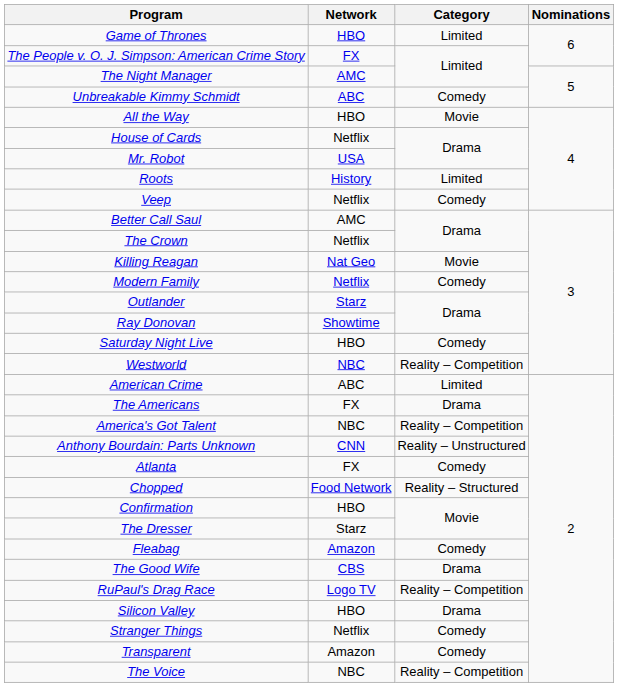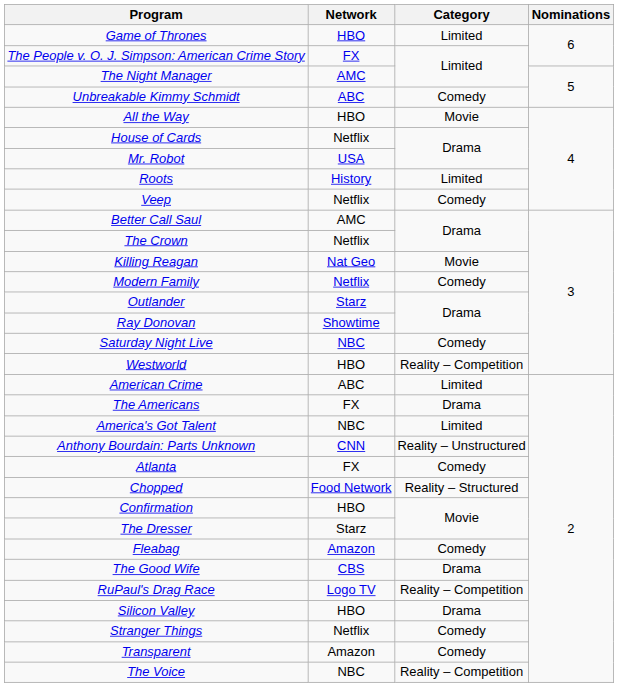 <table class="wikitable sortable" style="text-align:center;" background: #f6e39c;>
 <tr>
 <th scope="col" style="text-align:center;">Program</th>
 <th scope="col" style="text-align:center;">Network</th>
 <th scope="col" style="text-align:center;">Category</th>
 <th scope="col" style="width:55px;">Nominations</th>
 </tr>
 <tr>
 <td><em><a href='#'>Game of Thrones</a></em></td>
 <td><a href='#'>HBO</a></td>
 <td>Limited</td>
 <td rowspan="2" style="text-align:center">6</td>
 </tr>
 <tr>
 <td><em><a href='#'>The People v. O. J. Simpson: American Crime Story</a></em></td>
 <td><a href='#'>FX</a></td>
 <td rowspan="2">Limited</td>
 </tr>
 <tr>
 <td><em><a href='#'>The Night Manager</a></em></td>
 <td><a href='#'>AMC</a></td>
 <td rowspan="2" style="text-align:center">5</td>
 </tr>
 <tr>
 <td><em><a href='#'>Unbreakable Kimmy Schmidt</a></em></td>
 <td><a href='#'>ABC</a></td>
 <td>Comedy</td>
 </tr>
 <tr>
 <td><em><a href='#'>All the Way</a></em></td>
 <td>HBO</td>
 <td>Movie</td>
 <td rowspan="5" style="text-align:center">4</td>
 </tr>
 <tr>
 <td><em><a href='#'>House of Cards</a></em></td>
 <td>Netflix</td>
 <td rowspan="2">Drama</td>
 </tr>
 <tr>
 <td><em><a href='#'>Mr. Robot</a></em></td>
 <td><a href='#'>USA</a></td>
 </tr>
 <tr>
 <td><em><a href='#'>Roots</a></em></td>
 <td><a href='#'>History</a></td>
 <td>Limited</td>
 </tr>
 <tr>
 <td><em><a href='#'>Veep</a></em></td>
 <td>Netflix</td>
 <td>Comedy</td>
 </tr>
 <tr>
 <td><em><a href='#'>Better Call Saul</a></em></td>
 <td>AMC</td>
 <td rowspan="2">Drama</td>
 <td rowspan="8" style="text-align:center">3</td>
 </tr>
 <tr>
 <td><em><a href='#'>The Crown</a></em></td>
 <td>Netflix</td>
 </tr>
 <tr>
 <td><em><a href='#'>Killing Reagan</a></em></td>
 <td><a href='#'>Nat Geo</a></td>
 <td>Movie</td>
 </tr>
 <tr>
 <td><em><a href='#'>Modern Family</a></em></td>
 <td><a href='#'>Netflix</a></td>
 <td>Comedy</td>
 </tr>
 <tr>
 <td><em><a href='#'>Outlander</a></em></td>
 <td><a href='#'>Starz</a></td>
 <td rowspan="2">Drama</td>
 </tr>
 <tr>
 <td><em><a href='#'>Ray Donovan</a></em></td>
 <td><a href='#'>Showtime</a></td>
 </tr>
 <tr>
 <td><em><a href='#'>Saturday Night Live</a></em></td>
-<td>HBO</td>
+<td><a href='#'>NBC</a></td>
 <td>Comedy</td>
 </tr>
 <tr>
 <td><em><a href='#'>Westworld</a></em></td>
-<td><a href='#'>NBC</a></td>
+<td>HBO</td>
 <td>Reality – Competition</td>
 </tr>
 <tr>
 <td><em><a href='#'>American Crime</a></em></td>
 <td>ABC</td>
 <td>Limited</td>
 <td rowspan="15" style="text-align:center">2</td>
 </tr>
 <tr>
 <td><em><a href='#'>The Americans</a></em></td>
 <td>FX</td>
 <td>Drama</td>
 </tr>
 <tr>
 <td><em><a href='#'>America's Got Talent</a></em></td>
 <td>NBC</td>
-<td>Reality – Competition</td>
+<td>Limited</td>
 </tr>
 <tr>
 <td><em><a href='#'>Anthony Bourdain: Parts Unknown</a></em></td>
 <td><a href='#'>CNN</a></td>
 <td>Reality – Unstructured</td>
 </tr>
 <tr>
 <td><em><a href='#'>Atlanta</a></em></td>
 <td>FX</td>
 <td>Comedy</td>
 </tr>
 <tr>
 <td><em><a href='#'>Chopped</a></em></td>
 <td><a href='#'>Food Network</a></td>
 <td>Reality – Structured</td>
 </tr>
 <tr>
 <td><em><a href='#'>Confirmation</a></em></td>
 <td>HBO</td>
 <td rowspan="2">Movie</td>
 </tr>
 <tr>
 <td><em><a href='#'>The Dresser</a></em></td>
 <td>Starz</td>
 </tr>
 <tr>
 <td><em><a href='#'>Fleabag</a></em></td>
 <td><a href='#'>Amazon</a></td>
 <td>Comedy</td>
 </tr>
 <tr>
 <td><em><a href='#'>The Good Wife</a></em></td>
 <td><a href='#'>CBS</a></td>
 <td>Drama</td>
 </tr>
 <tr>
 <td><em><a href='#'>RuPaul's Drag Race</a></em></td>
 <td><a href='#'>Logo TV</a></td>
 <td>Reality – Competition</td>
 </tr>
 <tr>
 <td><em><a href='#'>Silicon Valley</a></em></td>
 <td>HBO</td>
 <td>Drama</td>
 </tr>
 <tr>
 <td><em><a href='#'>Stranger Things</a></em></td>
 <td>Netflix</td>
 <td>Comedy</td>
 </tr>
 <tr>
 <td><em><a href='#'>Transparent</a></em></td>
 <td>Amazon</td>
 <td>Comedy</td>
 </tr>
 <tr>
 <td><em><a href='#'>The Voice</a></em></td>
 <td>NBC</td>
 <td>Reality – Competition</td>
 </tr>
 </table>
